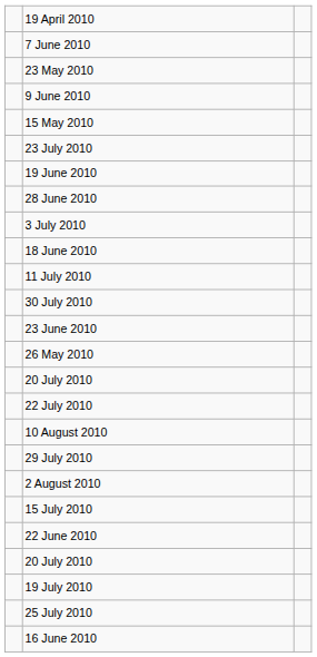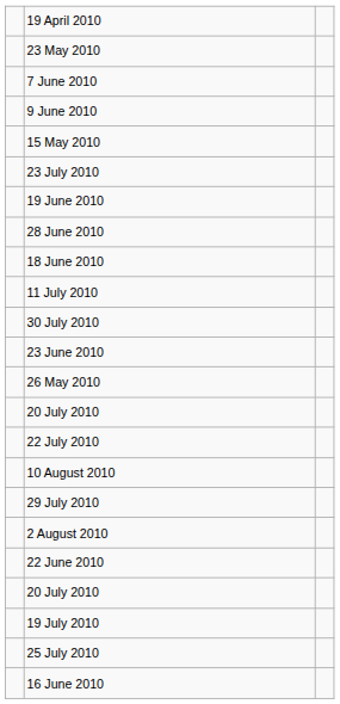 <table class="wikitable" style="font-size: 80%; float: left; width: 26em; margin-right: 1em; height: 700px">
 <tr>
 <td></td>
 <td>19 April 2010</td>
 <td></td>
 </tr>
 <tr>
 <td></td>
-<td>7 June 2010</td>
+<td>23 May 2010</td>
 <td></td>
 </tr>
 <tr>
 <td></td>
-<td>23 May 2010</td>
+<td>7 June 2010</td>
 <td></td>
 </tr>
 <tr>
 <td></td>
 <td>9 June 2010</td>
 <td></td>
 </tr>
 <tr>
 <td></td>
 <td>15 May 2010</td>
 <td></td>
 </tr>
 <tr>
 <td></td>
 <td>23 July 2010</td>
 <td></td>
 </tr>
 <tr>
 <td></td>
 <td>19 June 2010</td>
 <td></td>
 </tr>
 <tr>
 <td></td>
 <td>28 June 2010</td>
-<td></td>
-</tr>
-<tr>
-<td></td>
-<td>3 July 2010</td>
 <td></td>
 </tr>
 <tr>
 <td></td>
 <td>18 June 2010</td>
 <td></td>
 </tr>
 <tr>
 <td></td>
 <td>11 July 2010</td>
 <td></td>
 </tr>
 <tr>
 <td></td>
 <td>30 July 2010</td>
 <td></td>
 </tr>
 <tr>
 <td></td>
 <td>23 June 2010</td>
 <td></td>
 </tr>
 <tr>
 <td></td>
 <td>26 May 2010</td>
 <td></td>
 </tr>
 <tr>
 <td></td>
 <td>20 July 2010</td>
 <td></td>
 </tr>
 <tr>
 <td></td>
 <td>22 July 2010</td>
 <td></td>
 </tr>
 <tr>
 <td></td>
 <td>10 August 2010</td>
 <td></td>
 </tr>
 <tr>
 <td></td>
 <td>29 July 2010</td>
 <td></td>
 </tr>
 <tr>
 <td></td>
 <td>2 August 2010</td>
 <td></td>
 </tr>
 <tr>
 <td></td>
-<td>15 July 2010</td>
-<td></td>
-</tr>
-<tr>
-<td></td>
 <td>22 June 2010</td>
 <td></td>
 </tr>
 <tr>
 <td></td>
 <td>20 July 2010</td>
 <td></td>
 </tr>
 <tr>
 <td></td>
 <td>19 July 2010</td>
 <td></td>
 </tr>
 <tr>
 <td></td>
 <td>25 July 2010</td>
 <td></td>
 </tr>
 <tr>
 <td></td>
 <td>16 June 2010</td>
 <td></td>
 </tr>
 </table>
